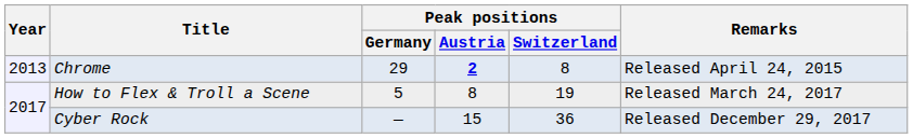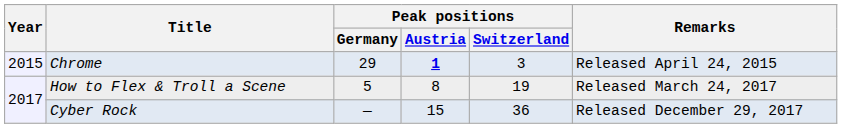 <table class="wikitable">
 <tr class="hintergrundfarbe8">
 <th rowspan="2">Year</th>
 <th width="250" rowspan="2">Title</th>
 <th colspan="3">Peak positions</th>
 <th width="230" rowspan="2">Remarks</th>
 </tr>
 <tr class="hintergrundfarbe8">
 <th width="50">Germany</th>
 <th width="50"><a href='#'>Austria</a></th>
 <th width="50"><a href='#'>Switzerland</a></th>
 </tr>
 <tr bgcolor="#E1E9F3">
-<td bgcolor="#f0f0ff">2013</td>
+<td bgcolor="#f0f0ff">2015</td>
 <td><em>Chrome</em></td>
 <td align="center" >29</td>
-<td align="center" ><strong><a href='#'>2</a></strong></td>
-<td align="center" >8</td>
+<td align="center" ><strong><a href='#'>1</a></strong></td>
+<td align="center" >3</td>
 <td>Released April 24, 2015</td>
 </tr>
 <tr bgcolor="#eeeeee">
 <td rowspan="2" bgcolor="#f0f0ff">2017</td>
 <td><em>How to Flex & Troll a Scene</em></td>
 <td align="center" >5</td>
 <td align="center" >8</td>
 <td align="center" >19</td>
 <td>Released March 24, 2017</td>
 </tr>
 <tr bgcolor="#E1E9F3">
 <td><em>Cyber Rock</em></td>
 <td align="center" >—</td>
 <td align="center" >15</td>
 <td align="center" >36</td>
 <td>Released December 29, 2017</td>
 </tr>
 </table>
